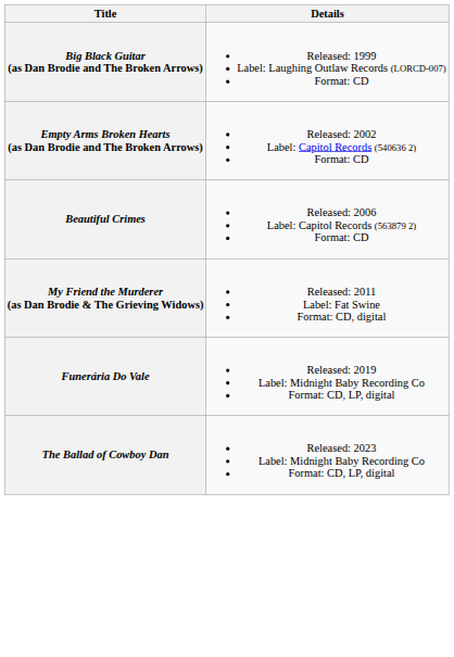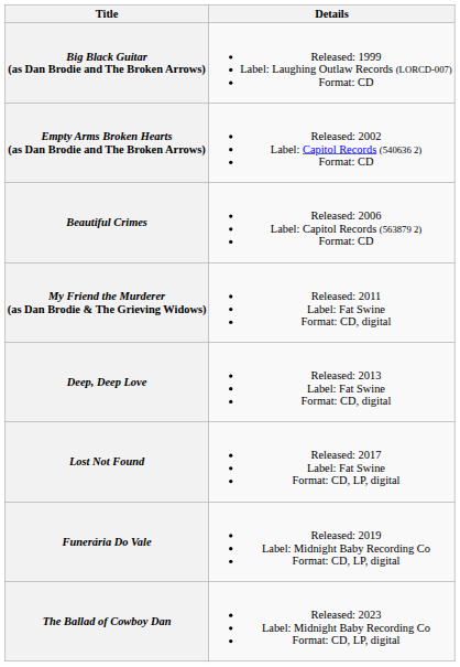 <table class="wikitable plainrowheaders" style="text-align:center;" border="1">
 <tr>
 <th>Title</th>
 <th>Details</th>
 </tr>
 <tr>
 <th scope="row"><em>Big Black Guitar</em> <br> (as Dan Brodie and The Broken Arrows)</th>
 <td><br><ul><li>Released: 1999</li><li>Label: Laughing Outlaw Records <small>(LORCD-007)</small></li><li>Format: CD</li></ul></td>
 </tr>
 <tr>
 <th scope="row"><em>Empty Arms Broken Hearts</em> <br> (as Dan Brodie and The Broken Arrows)</th>
 <td><br><ul><li>Released: 2002</li><li>Label: <a href='#'>Capitol Records</a> <small>(540636 2)</small></li><li>Format: CD</li></ul></td>
 </tr>
 <tr>
 <th scope="row"><em>Beautiful Crimes</em></th>
 <td><br><ul><li>Released: 2006</li><li>Label: Capitol Records <small>(563879 2)</small></li><li>Format: CD</li></ul></td>
 </tr>
 <tr>
 <th scope="row"><em>My Friend the Murderer</em> <br> (as Dan Brodie & The Grieving Widows)</th>
 <td><br><ul><li>Released: 2011</li><li>Label: Fat Swine</li><li>Format: CD, digital</li></ul></td>
 </tr>
 <tr>
+<th scope="row"><em>Deep, Deep Love</em></th>
+<td><br><ul><li>Released: 2013</li><li>Label: Fat Swine</li><li>Format: CD, digital</li></ul></td>
+</tr>
+<tr>
+<th scope="row"><em>Lost Not Found</em></th>
+<td><br><ul><li>Released: 2017</li><li>Label: Fat Swine</li><li>Format: CD, LP, digital</li></ul></td>
+</tr>
+<tr>
 <th scope="row"><em>Funerária Do Vale</em></th>
 <td><br><ul><li>Released: 2019</li><li>Label: Midnight Baby Recording Co</li><li>Format: CD, LP, digital</li></ul></td>
 </tr>
 <tr>
 <th scope="row"><em>The Ballad of Cowboy Dan</em></th>
 <td><br><ul><li>Released: 2023</li><li>Label: Midnight Baby Recording Co</li><li>Format: CD, LP, digital</li></ul></td>
 </tr>
 </table>
